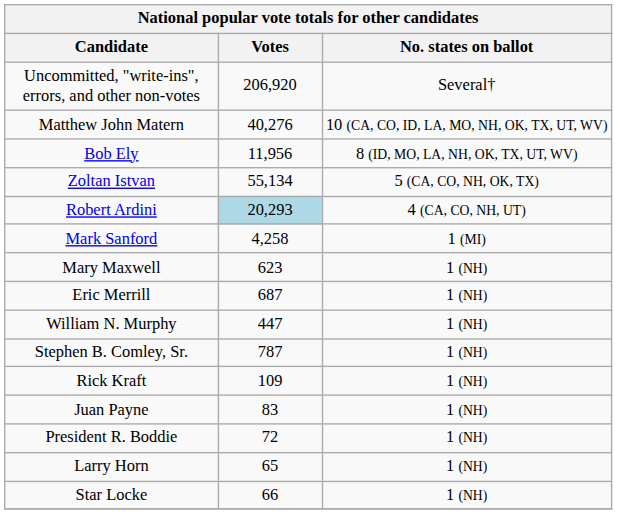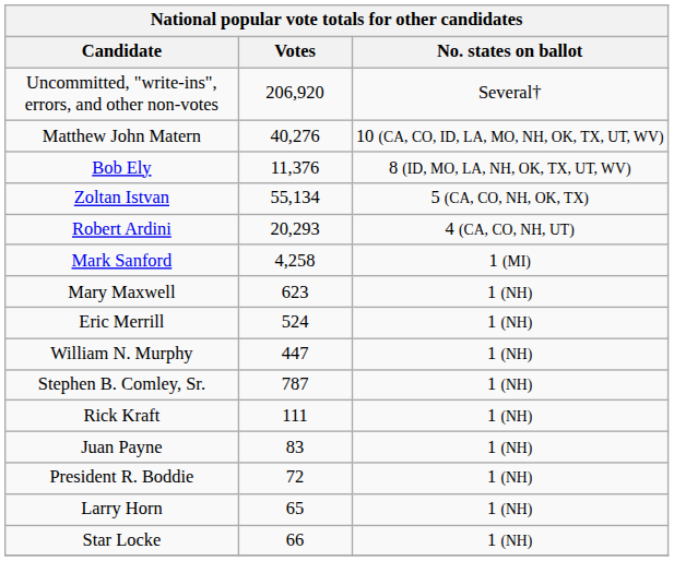 <table class="wikitable sortable" style="margin:1em 1em 0 0; font-size:12px; text-align:center; float:none; clear:none;">
 <tr style="background:#e9e9e9;">
 <th colspan="7">National popular vote totals for other candidates</th>
 </tr>
 <tr style="background:#eee;">
 <th style="width:150px;">Candidate</th>
 <th style="width:70px;">Votes</th>
 <th>No. states on ballot</th>
 </tr>
 <tr>
 <td>Uncommitted, "write-ins", errors, and other non-votes</td>
 <td>206,920</td>
 <td>Several†</td>
 </tr>
 <tr>
 <td>Matthew John Matern</td>
 <td>40,276</td>
 <td>10 <small>(CA, CO, ID, LA, MO, NH, OK, TX, UT, WV)</small></td>
 </tr>
 <tr>
 <td><a href='#'>Bob Ely</a></td>
-<td>11,956</td>
+<td>11,376</td>
 <td>8 <small>(ID, MO, LA, NH, OK, TX, UT, WV)</small></td>
 </tr>
 <tr>
 <td><a href='#'>Zoltan Istvan</a></td>
 <td>55,134</td>
 <td>5 <small>(CA, CO, NH, OK, TX)</small></td>
 </tr>
 <tr>
 <td><a href='#'>Robert Ardini</a></td>
-<td style="background: lightblue;">20,293</td>
+<td>20,293</td>
 <td>4 <small>(CA, CO, NH, UT)</small></td>
 </tr>
 <tr>
 <td><a href='#'>Mark Sanford</a></td>
 <td>4,258</td>
 <td>1 <small>(MI)</small></td>
 </tr>
 <tr>
 <td>Mary Maxwell</td>
 <td>623</td>
 <td>1 <small>(NH)</small></td>
 </tr>
 <tr>
 <td>Eric Merrill</td>
-<td>687</td>
+<td>524</td>
 <td>1 <small>(NH)</small></td>
 </tr>
 <tr>
 <td>William N. Murphy</td>
 <td>447</td>
 <td>1 <small>(NH)</small></td>
 </tr>
 <tr>
 <td>Stephen B. Comley, Sr.</td>
 <td>787</td>
 <td>1 <small>(NH)</small></td>
 </tr>
 <tr>
 <td>Rick Kraft</td>
-<td>109</td>
+<td>111</td>
 <td>1 <small>(NH)</small></td>
 </tr>
 <tr>
 <td>Juan Payne</td>
 <td>83</td>
 <td>1 <small>(NH)</small></td>
 </tr>
 <tr>
 <td>President R. Boddie</td>
 <td>72</td>
 <td>1 <small>(NH)</small></td>
 </tr>
 <tr>
 <td>Larry Horn</td>
 <td>65</td>
 <td>1 <small>(NH)</small></td>
 </tr>
 <tr>
 <td>Star Locke</td>
 <td>66</td>
 <td>1 <small>(NH)</small></td>
 </tr>
 <tr>
 </tr>
 </table>
